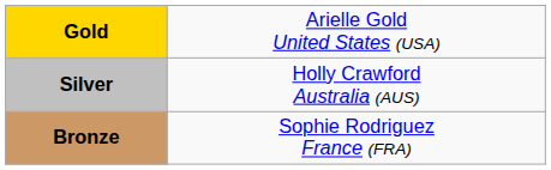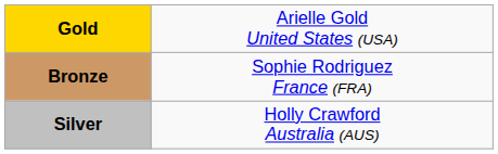 <table class="wikitable" style=" text-align:center; " width="35%">
 <tr>
 <td bgcolor="gold"><strong>Gold</strong></td>
 <td> <a href='#'>Arielle Gold</a><br><em><a href='#'>United States</a> <small>(USA)</small></em></td>
 </tr>
 <tr>
+<td bgcolor="CC9966"><strong>Bronze</strong></td>
+<td> <a href='#'>Sophie Rodriguez</a><br><em><a href='#'>France</a> <small>(FRA)</small></em></td>
+</tr>
+<tr>
 <td bgcolor="silver"><strong>Silver</strong></td>
 <td> <a href='#'>Holly Crawford</a><br><em><a href='#'>Australia</a> <small>(AUS)</small></em></td>
 </tr>
-<tr>
-<td bgcolor="CC9966"><strong>Bronze</strong></td>
-<td> <a href='#'>Sophie Rodriguez</a><br><em><a href='#'>France</a> <small>(FRA)</small></em></td>
-</tr>
 </table>
